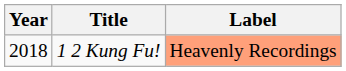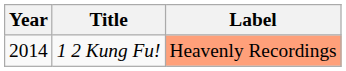 <table class="wikitable">
 <tr>
 <th>Year</th>
 <th>Title</th>
 <th>Label</th>
 </tr>
 <tr>
-<td>2018</td>
+<td>2014</td>
 <td><em>1 2 Kung Fu!</em></td>
 <td style="background: lightsalmon;">Heavenly Recordings</td>
 </tr>
 </table>
